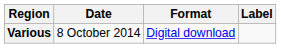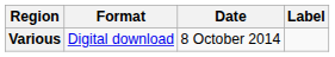 <table class="wikitable plainrowheaders">
 <tr>
 <th scope="col">Region</th>
+<th scope="col">Format</th>
 <th scope="col">Date</th>
-<th scope="col">Format</th>
 <th scope="col">Label</th>
 </tr>
 <tr>
 <th scope="row">Various</th>
+<td><a href='#'>Digital download</a></td>
 <td>8 October 2014</td>
-<td><a href='#'>Digital download</a></td>
 <td></td>
 </tr>
 </table>
